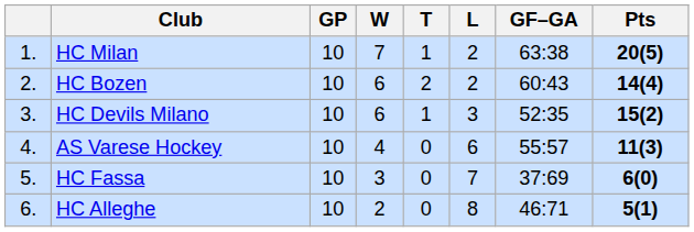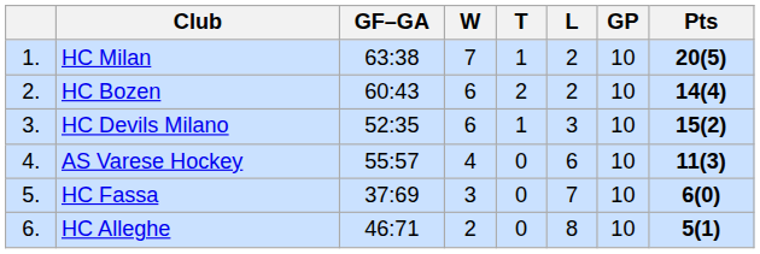 <table class="wikitable">
 <tr>
 <th width="30"></th>
 <th width="200">Club</th>
-<th width="30">GP</th>
+<th width="70">GF–GA</th>
 <th width="30">W</th>
 <th width="30">T</th>
 <th width="30">L</th>
-<th width="70">GF–GA</th>
+<th width="30">GP</th>
 <th width="70">Pts</th>
 </tr>
 <tr bgcolor="#CAE1FF" align="center">
 <td>1.</td>
 <td align="left"><a href='#'>HC Milan</a></td>
-<td>10</td>
+<td>63:38</td>
 <td>7</td>
 <td>1</td>
 <td>2</td>
-<td>63:38</td>
+<td>10</td>
 <td><strong>20(5)</strong></td>
 </tr>
 <tr bgcolor="#CAE1FF" align="center">
 <td>2.</td>
 <td align="left"><a href='#'>HC Bozen</a></td>
-<td>10</td>
+<td>60:43</td>
 <td>6</td>
 <td>2</td>
 <td>2</td>
-<td>60:43</td>
+<td>10</td>
 <td><strong>14(4)</strong></td>
 </tr>
 <tr bgcolor="#CAE1FF" align="center">
 <td>3.</td>
 <td align="left"><a href='#'>HC Devils Milano</a></td>
-<td>10</td>
+<td>52:35</td>
 <td>6</td>
 <td>1</td>
 <td>3</td>
-<td>52:35</td>
+<td>10</td>
 <td><strong>15(2)</strong></td>
 </tr>
 <tr bgcolor="#CAE1FF" align="center">
 <td>4.</td>
 <td align="left"><a href='#'>AS Varese Hockey</a></td>
-<td>10</td>
+<td>55:57</td>
 <td>4</td>
 <td>0</td>
 <td>6</td>
-<td>55:57</td>
+<td>10</td>
 <td><strong>11(3)</strong></td>
 </tr>
 <tr bgcolor="#CAE1FF" align="center">
 <td>5.</td>
 <td align="left"><a href='#'>HC Fassa</a></td>
-<td>10</td>
+<td>37:69</td>
 <td>3</td>
 <td>0</td>
 <td>7</td>
-<td>37:69</td>
+<td>10</td>
 <td><strong>6(0)</strong></td>
 </tr>
 <tr bgcolor="#CAE1FF" align="center">
 <td>6.</td>
 <td align="left"><a href='#'>HC Alleghe</a></td>
-<td>10</td>
+<td>46:71</td>
 <td>2</td>
 <td>0</td>
 <td>8</td>
-<td>46:71</td>
+<td>10</td>
 <td><strong>5(1)</strong></td>
 </tr>
 </table>
